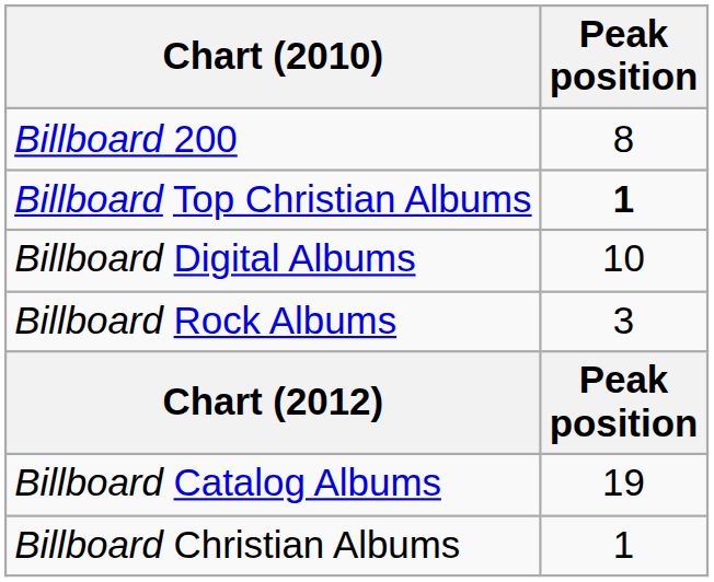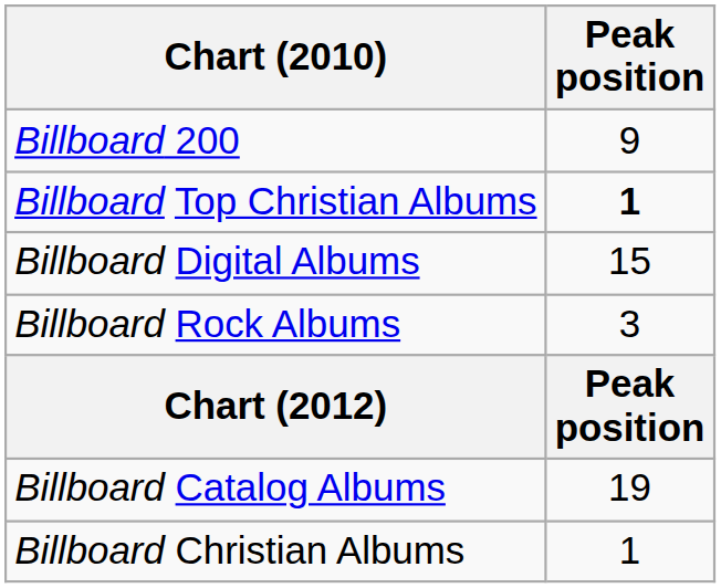 <table class="wikitable sortable">
 <tr>
 <th align="left">Chart (2010)</th>
 <th align="left">Peak<br>position</th>
 </tr>
 <tr>
 <td align="left"><a href='#'><em>Billboard</em> 200</a></td>
-<td style="text-align:center;">8</td>
+<td style="text-align:center;">9</td>
 </tr>
 <tr>
 <td align="left"><em><a href='#'>Billboard</a></em> <a href='#'>Top Christian Albums</a></td>
 <td style="text-align:center;"><strong>1</strong></td>
 </tr>
 <tr>
 <td align="left"><em>Billboard</em> <a href='#'>Digital Albums</a></td>
-<td style="text-align:center;">10</td>
+<td style="text-align:center;">15</td>
 </tr>
 <tr>
 <td align="left"><em>Billboard</em> <a href='#'>Rock Albums</a></td>
 <td style="text-align:center;">3</td>
 </tr>
 <tr>
 <th align="left">Chart (2012)</th>
 <th align="left">Peak<br>position</th>
 </tr>
 <tr>
 <td align="left"><em>Billboard</em> <a href='#'>Catalog Albums</a></td>
 <td style="text-align:center;">19</td>
 </tr>
 <tr>
 <td align="left"><em>Billboard</em> Christian Albums</td>
 <td style="text-align:center;">1</td>
 </tr>
 </table>
